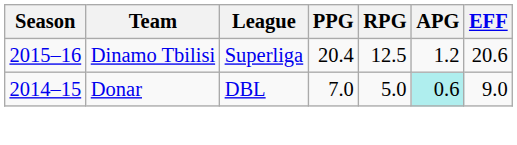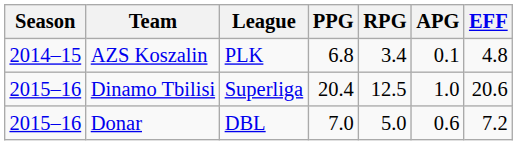 <table class="wikitable sortable" style="font-size:95%; text-align:right">
 <tr>
 <th>Season</th>
 <th>Team</th>
 <th>League</th>
 <th>PPG</th>
 <th>RPG</th>
 <th>APG</th>
 <th><a href='#'>EFF</a></th>
 </tr>
 <tr>
+<td align=left><a href='#'>2014–15</a></td>
+<td align=left><a href='#'>AZS Koszalin</a></td>
+<td align=left><a href='#'>PLK</a></td>
+<td>6.8</td>
+<td>3.4</td>
+<td>0.1</td>
+<td>4.8</td>
+</tr>
+<tr>
 <td align=left><a href='#'>2015–16</a></td>
 <td align=left><a href='#'>Dinamo Tbilisi</a></td>
 <td align=left><a href='#'>Superliga</a></td>
 <td>20.4</td>
 <td>12.5</td>
-<td>1.2</td>
+<td>1.0</td>
 <td>20.6</td>
 </tr>
 <tr>
-<td align=left><a href='#'>2014–15</a></td>
+<td align=left><a href='#'>2015–16</a></td>
 <td align=left><a href='#'>Donar</a></td>
 <td align=left><a href='#'>DBL</a></td>
 <td>7.0</td>
 <td>5.0</td>
-<td style="background: paleturquoise;">0.6</td>
-<td>9.0</td>
+<td>0.6</td>
+<td>7.2</td>
 </tr>
 </table>
